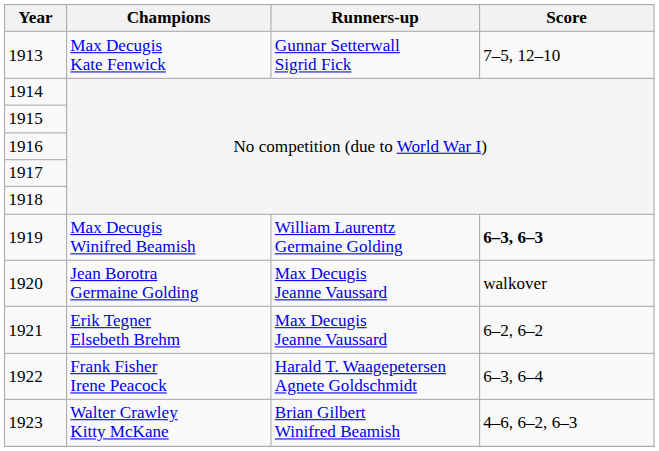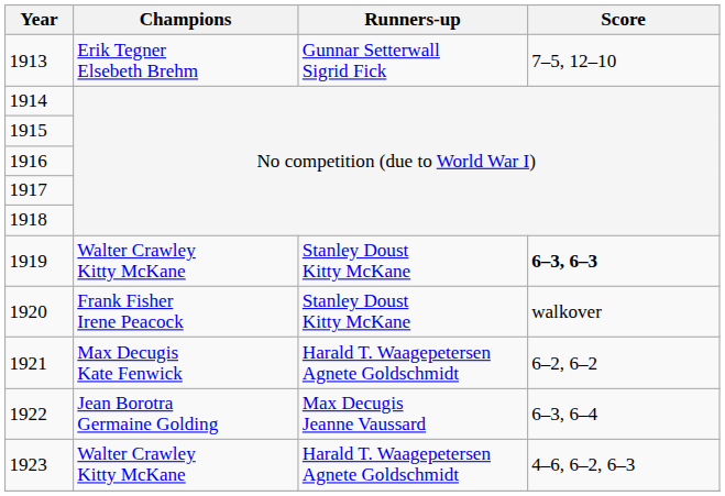 <table class="wikitable">
 <tr>
 <th style="width:55px">Year</th>
 <th style="width:210px">Champions</th>
 <th style="width:210px">Runners-up</th>
 <th style="width:180px" class="unsortable">Score</th>
 </tr>
 <tr>
 <td>1913</td>
-<td> <a href='#'>Max Decugis</a> <br>  <a href='#'>Kate Fenwick</a></td>
+<td> <a href='#'>Erik Tegner</a> <br>  <a href='#'>Elsebeth Brehm</a></td>
 <td> <a href='#'>Gunnar Setterwall</a> <br>  <a href='#'>Sigrid Fick</a></td>
 <td>7–5, 12–10</td>
 </tr>
 <tr>
 <td>1914</td>
 <td rowspan=5 colspan=3 align="center" bgcolor="#F5F5F5">No competition (due to <a href='#'>World War I</a>)</td>
 </tr>
 <tr>
 <td>1915</td>
 </tr>
 <tr>
 <td>1916</td>
 </tr>
 <tr>
 <td>1917</td>
 </tr>
 <tr>
 <td>1918</td>
 </tr>
 <tr>
 <td>1919</td>
-<td> <a href='#'>Max Decugis</a> <br>  <a href='#'>Winifred Beamish</a></td>
-<td> <a href='#'>William Laurentz</a> <br>  <a href='#'>Germaine Golding</a></td>
+<td> <a href='#'>Walter Crawley</a> <br>  <a href='#'>Kitty McKane</a></td>
+<td> <a href='#'>Stanley Doust</a> <br>  <a href='#'>Kitty McKane</a></td>
 <td><strong>6–3, 6–3</strong></td>
 </tr>
 <tr>
 <td>1920</td>
-<td> <a href='#'>Jean Borotra</a> <br>  <a href='#'>Germaine Golding</a></td>
-<td> <a href='#'>Max Decugis</a> <br>  <a href='#'>Jeanne Vaussard</a></td>
+<td> <a href='#'>Frank Fisher</a> <br>  <a href='#'>Irene Peacock</a></td>
+<td> <a href='#'>Stanley Doust</a> <br>  <a href='#'>Kitty McKane</a></td>
 <td>walkover</td>
 </tr>
 <tr>
 <td>1921</td>
-<td> <a href='#'>Erik Tegner</a> <br>  <a href='#'>Elsebeth Brehm</a></td>
-<td> <a href='#'>Max Decugis</a> <br>  <a href='#'>Jeanne Vaussard</a></td>
+<td> <a href='#'>Max Decugis</a> <br>  <a href='#'>Kate Fenwick</a></td>
+<td> <a href='#'>Harald T. Waagepetersen</a> <br>  <a href='#'>Agnete Goldschmidt</a></td>
 <td>6–2, 6–2</td>
 </tr>
 <tr>
 <td>1922</td>
-<td> <a href='#'>Frank Fisher</a> <br>  <a href='#'>Irene Peacock</a></td>
-<td> <a href='#'>Harald T. Waagepetersen</a> <br>  <a href='#'>Agnete Goldschmidt</a></td>
+<td> <a href='#'>Jean Borotra</a> <br>  <a href='#'>Germaine Golding</a></td>
+<td> <a href='#'>Max Decugis</a> <br>  <a href='#'>Jeanne Vaussard</a></td>
 <td>6–3, 6–4</td>
 </tr>
 <tr>
 <td>1923</td>
 <td> <a href='#'>Walter Crawley</a> <br>  <a href='#'>Kitty McKane</a></td>
-<td> <a href='#'>Brian Gilbert</a> <br>  <a href='#'>Winifred Beamish</a></td>
+<td> <a href='#'>Harald T. Waagepetersen</a> <br>  <a href='#'>Agnete Goldschmidt</a></td>
 <td>4–6, 6–2, 6–3</td>
 </tr>
 <tr>
 </tr>
 </table>
